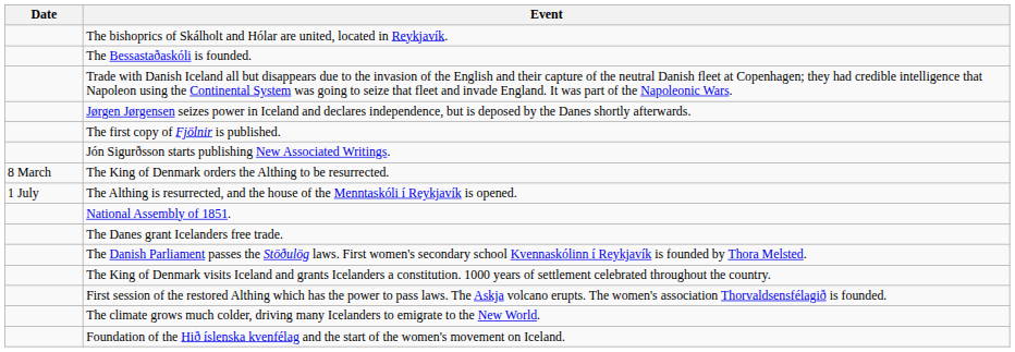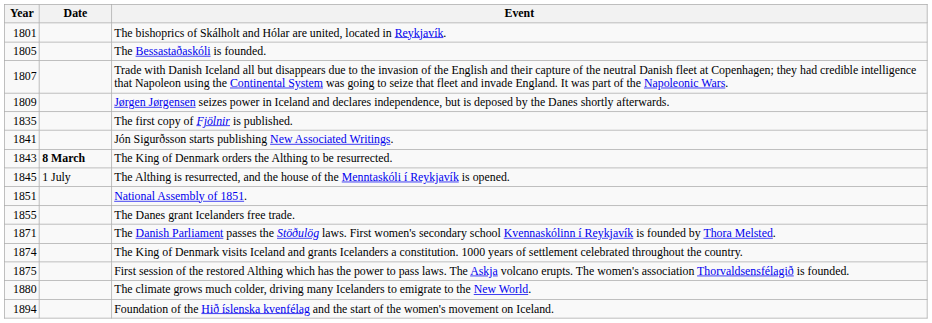 <table class="wikitable">
 <tr>
+<th width=40>Year</th>
 <th width=90>Date</th>
 <th>Event</th>
 </tr>
 <tr>
+<td style="text-align: right;">1801</td>
 <td></td>
 <td>The bishoprics of Skálholt and Hólar are united, located in <a href='#'>Reykjavík</a>.</td>
 </tr>
 <tr>
+<td style="text-align: right;">1805</td>
 <td></td>
 <td>The <a href='#'>Bessastaðaskóli</a> is founded.</td>
 </tr>
 <tr>
+<td style="text-align: right;">1807</td>
 <td></td>
 <td>Trade with Danish Iceland all but disappears due to the invasion of the English and their capture of the neutral Danish fleet at Copenhagen; they had credible intelligence that Napoleon using the <a href='#'>Continental System</a> was going to seize that fleet and invade England. It was part of the <a href='#'>Napoleonic Wars</a>.</td>
 </tr>
 <tr>
+<td style="text-align: right;">1809</td>
 <td></td>
 <td><a href='#'>Jørgen Jørgensen</a> seizes power in Iceland and declares independence, but is deposed by the Danes shortly afterwards.</td>
 </tr>
 <tr>
+<td style="text-align: right;">1835</td>
 <td></td>
 <td>The first copy of <em><a href='#'>Fjölnir</a></em> is published.</td>
 </tr>
 <tr>
+<td style="text-align: right;">1841</td>
 <td></td>
 <td>Jón Sigurðsson starts publishing <a href='#'>New Associated Writings</a>.</td>
 </tr>
 <tr>
-<td>8 March</td>
+<td style="text-align: right;">1843</td>
+<td><strong>8 March</strong></td>
 <td>The King of Denmark orders the Althing to be resurrected.</td>
 </tr>
 <tr>
+<td style="text-align: right;">1845</td>
 <td>1 July</td>
 <td>The Althing is resurrected, and the house of the <a href='#'>Menntaskóli í Reykjavík</a> is opened.</td>
 </tr>
 <tr>
+<td style="text-align: right;">1851</td>
 <td></td>
 <td><a href='#'>National Assembly of 1851</a>.</td>
 </tr>
 <tr>
+<td style="text-align: right;">1855</td>
 <td></td>
 <td>The Danes grant Icelanders free trade.</td>
 </tr>
 <tr>
+<td style="text-align: right;">1871</td>
 <td></td>
 <td>The <a href='#'>Danish Parliament</a> passes the <em><a href='#'>Stöðulög</a></em> laws. First women's secondary school <a href='#'>Kvennaskólinn í Reykjavík</a> is founded by <a href='#'>Thora Melsted</a>.</td>
 </tr>
 <tr>
+<td style="text-align: right;">1874</td>
 <td></td>
 <td>The King of Denmark visits Iceland and grants Icelanders a constitution. 1000 years of settlement celebrated throughout the country.</td>
 </tr>
 <tr>
+<td style="text-align: right;">1875</td>
 <td></td>
 <td>First session of the restored Althing which has the power to pass laws. The <a href='#'>Askja</a> volcano erupts. The women's association <a href='#'>Thorvaldsensfélagið</a> is founded.</td>
 </tr>
 <tr>
+<td style="text-align: right;">1880</td>
 <td></td>
 <td>The climate grows much colder, driving many Icelanders to emigrate to the <a href='#'>New World</a>.</td>
 </tr>
 <tr>
+<td style="text-align: right;">1894</td>
 <td></td>
 <td>Foundation of the <a href='#'>Hið íslenska kvenfélag</a> and the start of the women's movement on Iceland.</td>
 </tr>
 </table>
